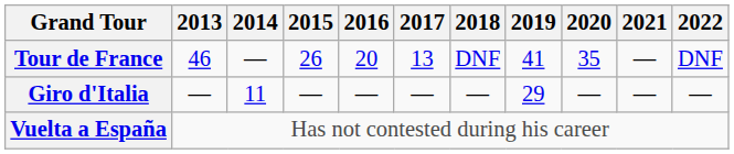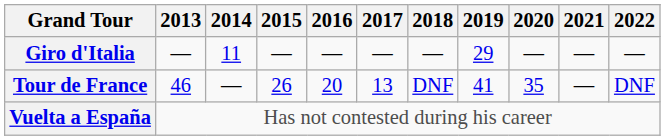 <table class="wikitable plainrowheaders">
 <tr>
 <th>Grand Tour</th>
 <th scope="col">2013</th>
 <th scope="col">2014</th>
 <th scope="col">2015</th>
 <th scope="col">2016</th>
 <th scope="col">2017</th>
 <th scope="col">2018</th>
 <th scope="col">2019</th>
 <th scope="col">2020</th>
 <th scope="col">2021</th>
 <th scope="col">2022</th>
 </tr>
 <tr style="text-align:center;">
+<th scope="row"> <a href='#'>Giro d'Italia</a></th>
+<td>—</td>
+<td><a href='#'>11</a></td>
+<td>—</td>
+<td>—</td>
+<td>—</td>
+<td>—</td>
+<td><a href='#'>29</a></td>
+<td>—</td>
+<td>—</td>
+<td>—</td>
+</tr>
+<tr style="text-align:center;">
 <th scope="row"> <a href='#'>Tour de France</a></th>
 <td><a href='#'>46</a></td>
 <td>—</td>
 <td><a href='#'>26</a></td>
 <td><a href='#'>20</a></td>
 <td><a href='#'>13</a></td>
 <td><a href='#'>DNF</a></td>
 <td><a href='#'>41</a></td>
 <td><a href='#'>35</a></td>
 <td>—</td>
 <td><a href='#'>DNF</a></td>
 </tr>
 <tr style="text-align:center;">
-<th scope="row"> <a href='#'>Giro d'Italia</a></th>
-<td>—</td>
-<td><a href='#'>11</a></td>
-<td>—</td>
-<td>—</td>
-<td>—</td>
-<td>—</td>
-<td><a href='#'>29</a></td>
-<td>—</td>
-<td>—</td>
-<td>—</td>
-</tr>
-<tr style="text-align:center;">
 <th scope="row"> <a href='#'>Vuelta a España</a></th>
 <td style="color:#4d4d4d;" colspan=10>Has not contested during his career</td>
 </tr>
 </table>
